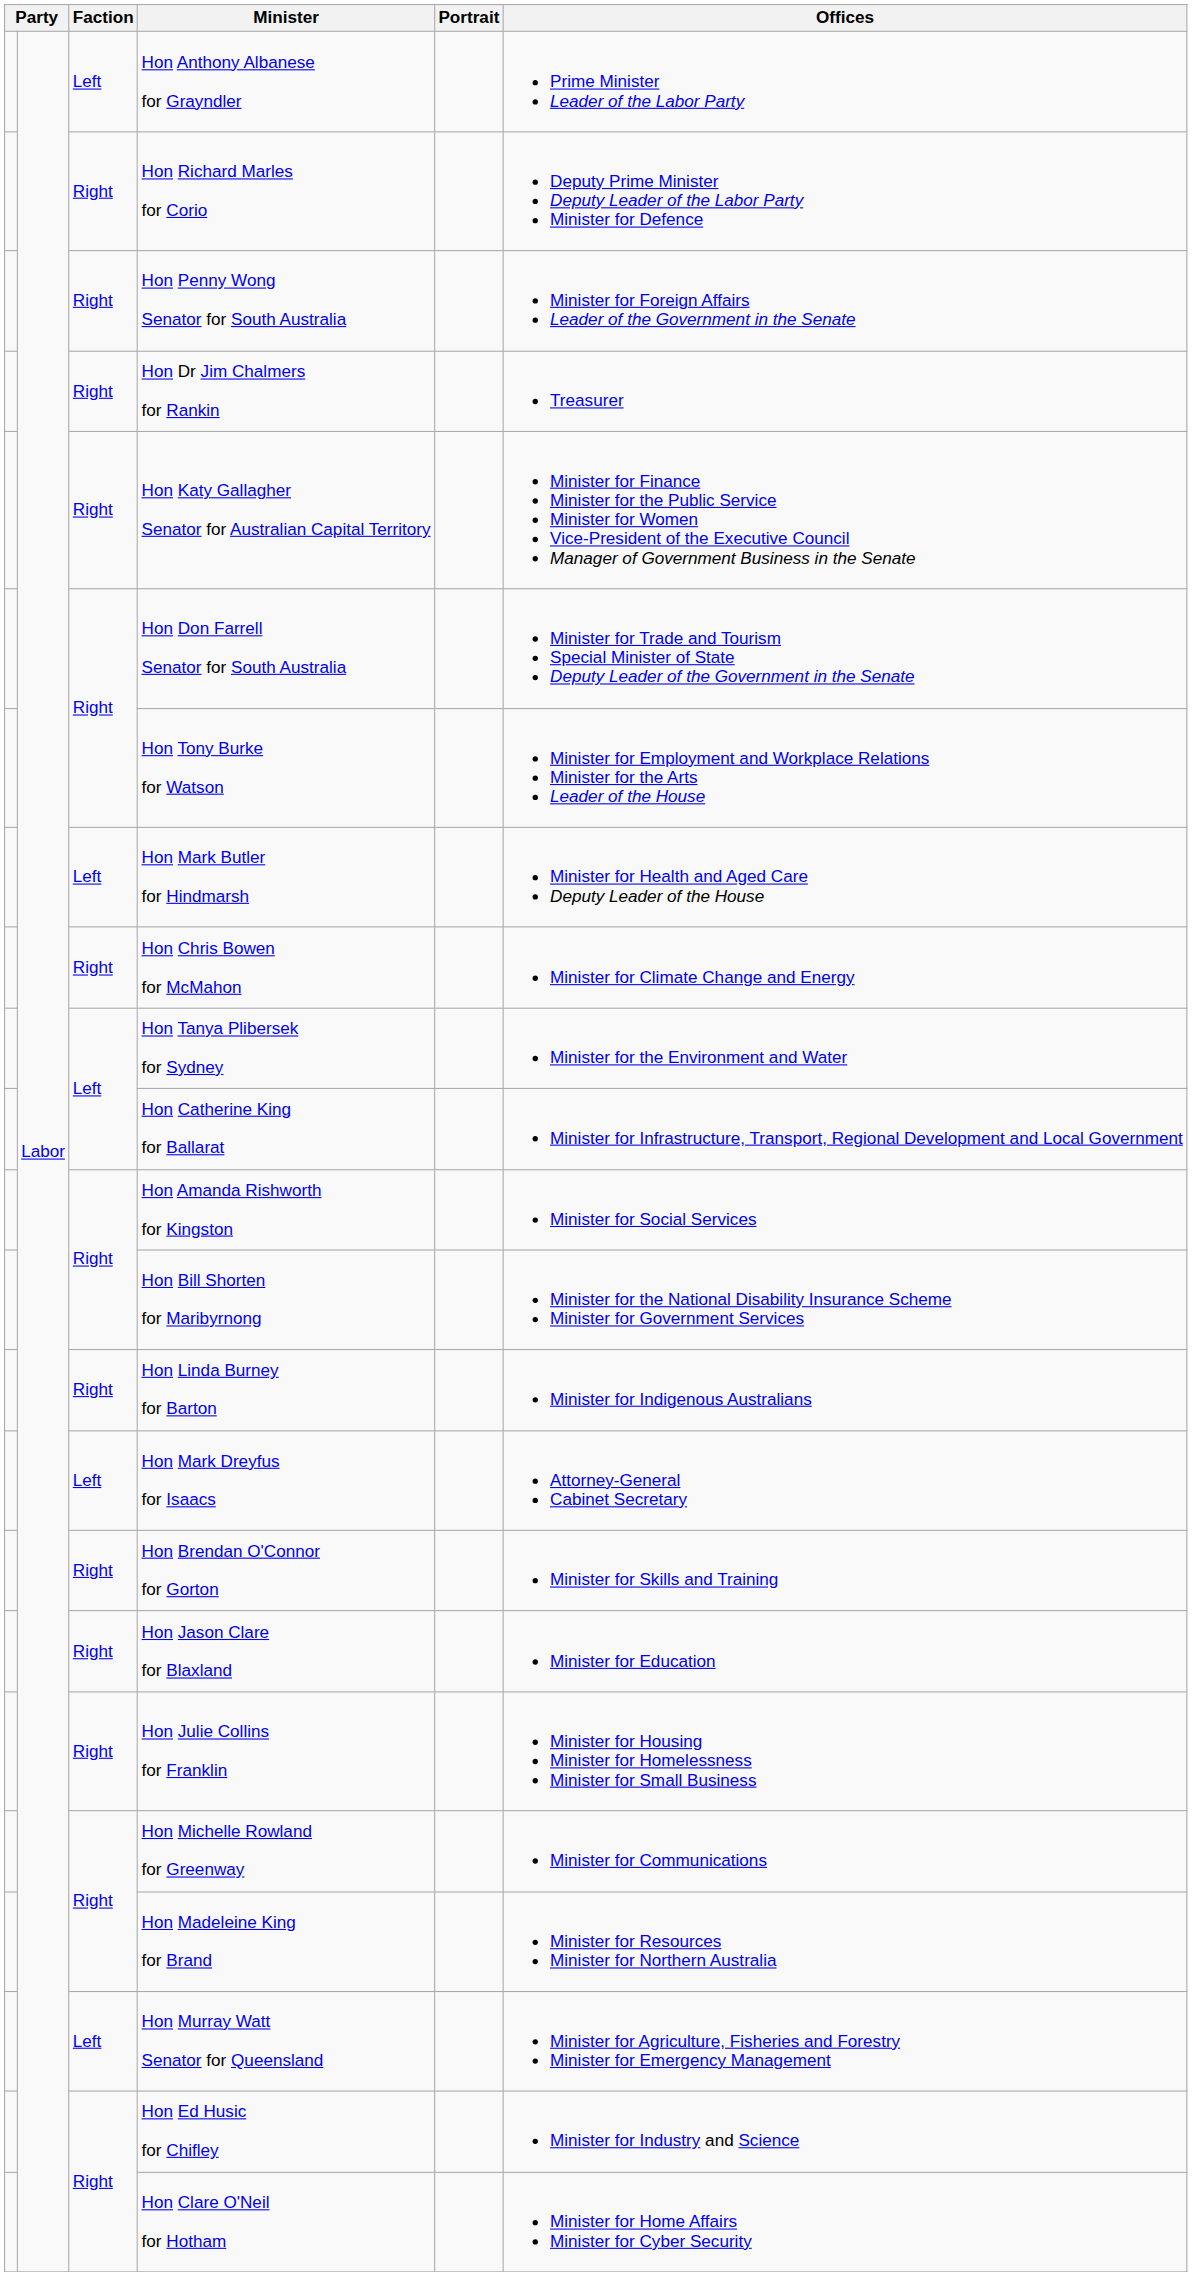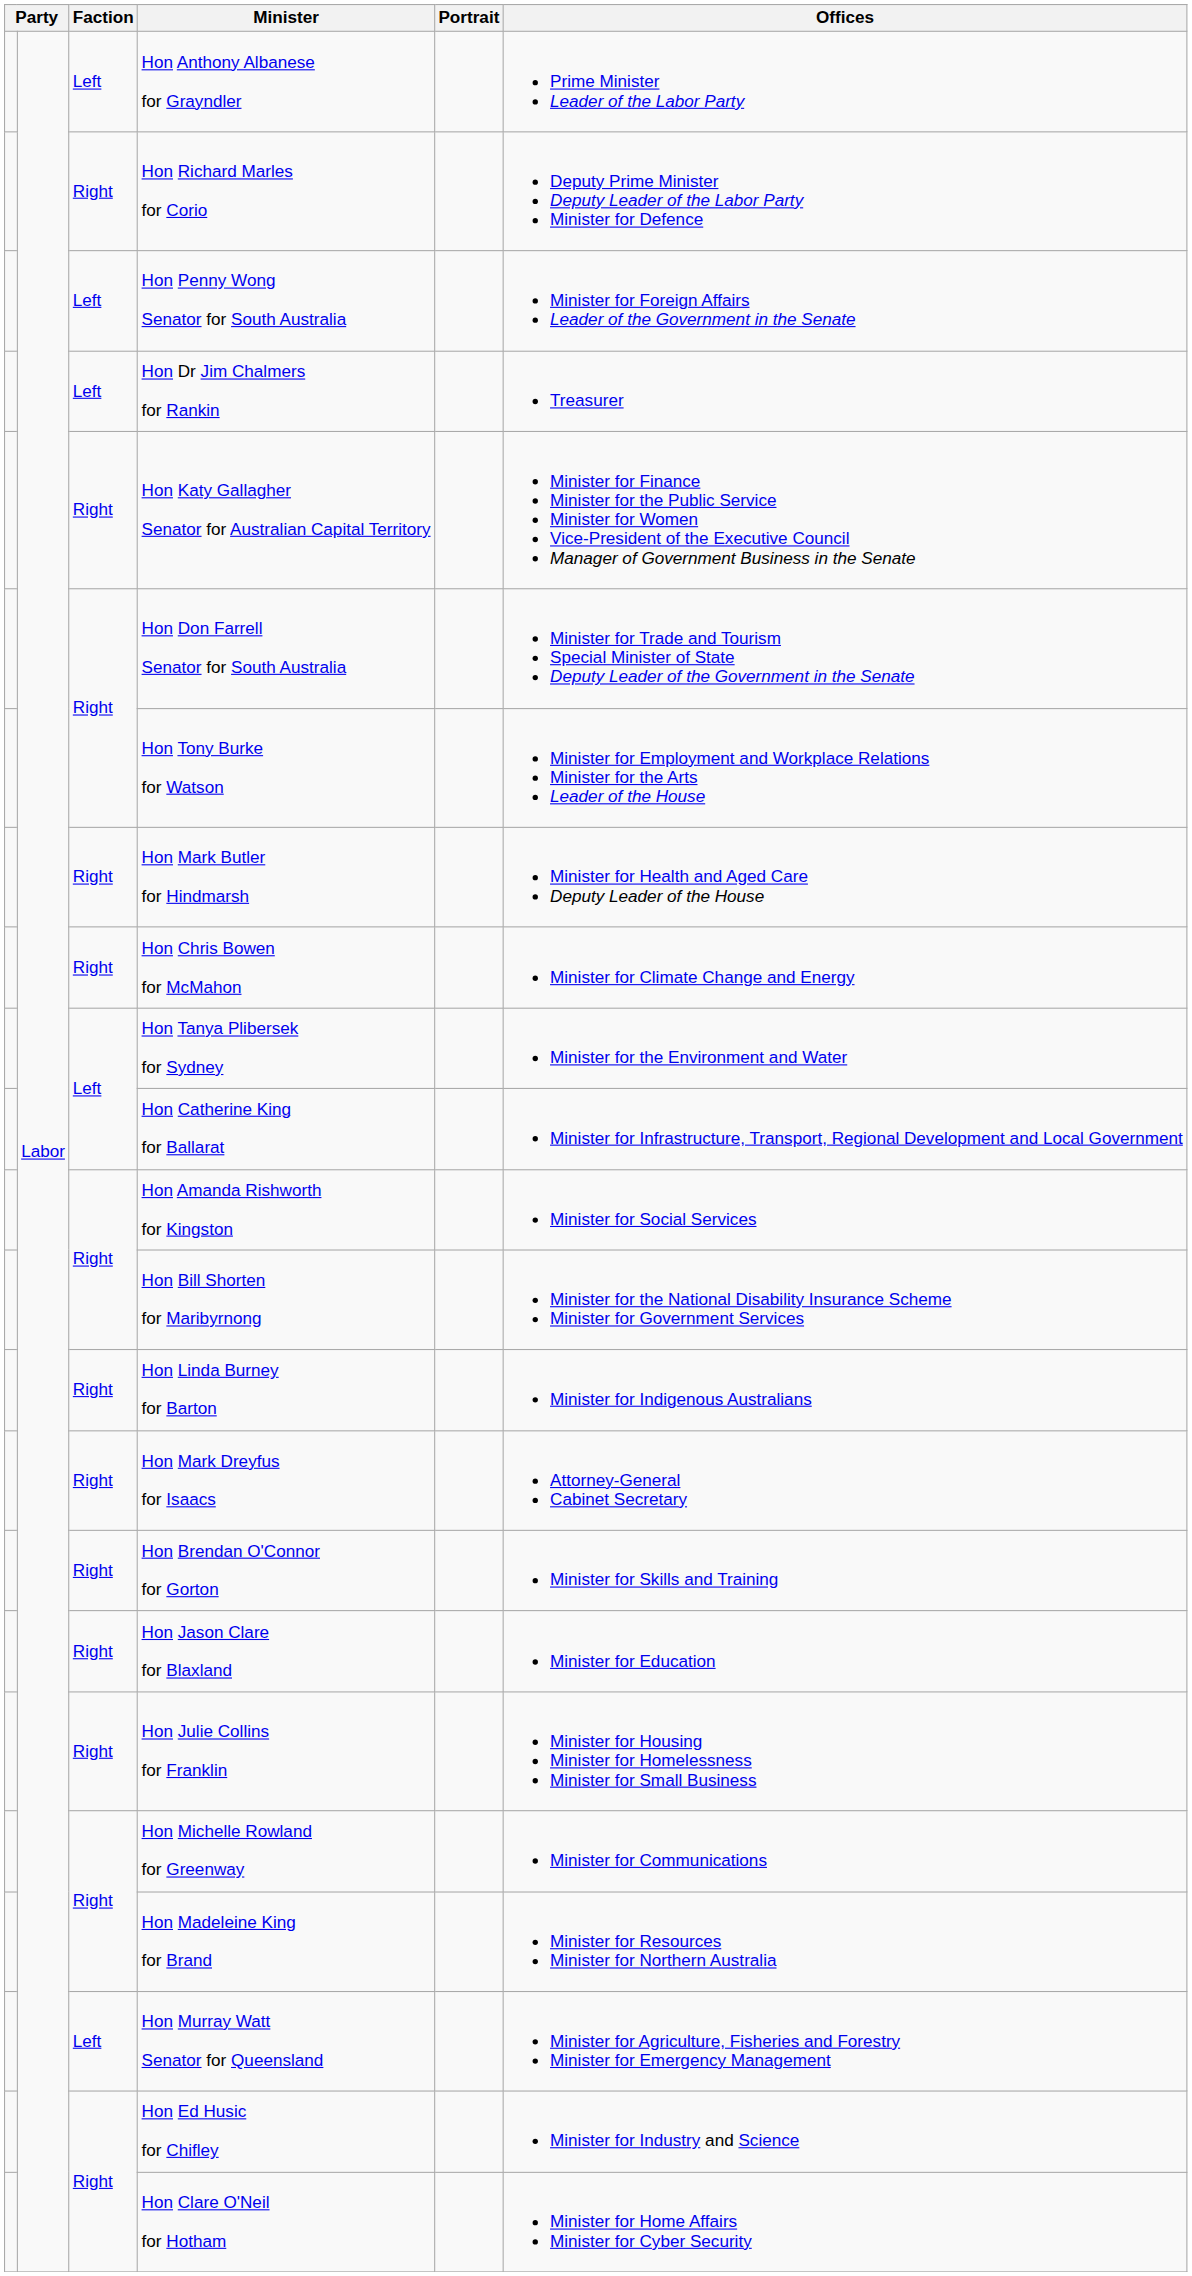 <table class="wikitable sortable">
 <tr>
 <th colspan="2">Party</th>
 <th>Faction</th>
 <th>Minister</th>
 <th>Portrait</th>
 <th>Offices</th>
 </tr>
 <tr>
 <td> </td>
 <td rowspan=23><a href='#'>Labor</a></td>
 <td><a href='#'>Left</a></td>
 <td><a href='#'>Hon</a> <a href='#'>Anthony Albanese</a> <br><br> for <a href='#'>Grayndler</a> <br></td>
 <td></td>
 <td><br><ul><li><a href='#'>Prime Minister</a></li><li><em><a href='#'>Leader of the Labor Party</a></em></li></ul></td>
 </tr>
 <tr>
 <td> </td>
 <td><a href='#'>Right</a></td>
 <td><a href='#'>Hon</a> <a href='#'>Richard Marles</a> <br><br> for <a href='#'>Corio</a> <br></td>
 <td></td>
 <td><br><ul><li><a href='#'>Deputy Prime Minister</a></li><li><em><a href='#'>Deputy Leader of the Labor Party</a></em></li><li><a href='#'>Minister for Defence</a></li></ul></td>
 </tr>
 <tr>
 <td> </td>
-<td><a href='#'>Right</a></td>
+<td><a href='#'>Left</a></td>
 <td><a href='#'>Hon</a> <a href='#'>Penny Wong</a> <br><br><a href='#'>Senator</a> for <a href='#'>South Australia</a> <br></td>
 <td></td>
 <td><br><ul><li><a href='#'>Minister for Foreign Affairs</a></li><li><em><a href='#'>Leader of the Government in the Senate</a></em></li></ul></td>
 </tr>
 <tr>
 <td> </td>
-<td><a href='#'>Right</a></td>
+<td><a href='#'>Left</a></td>
 <td><a href='#'>Hon</a> Dr <a href='#'>Jim Chalmers</a> <br><br> for <a href='#'>Rankin</a> <br></td>
 <td></td>
 <td><br><ul><li><a href='#'>Treasurer</a></li></ul></td>
 </tr>
 <tr>
 <td> </td>
 <td><a href='#'>Right</a></td>
 <td><a href='#'>Hon</a> <a href='#'>Katy Gallagher</a> <br><br><a href='#'>Senator</a> for <a href='#'>Australian Capital Territory</a> <br></td>
 <td></td>
 <td><br><ul><li><a href='#'>Minister for Finance</a></li><li><a href='#'>Minister for the Public Service</a></li><li><a href='#'>Minister for Women</a></li><li><a href='#'>Vice-President of the Executive Council</a></li><li><em>Manager of Government Business in the Senate</em></li></ul></td>
 </tr>
 <tr>
 <td> </td>
 <td rowspan="2"><a href='#'>Right</a></td>
 <td><a href='#'>Hon</a> <a href='#'>Don Farrell</a> <br><br><a href='#'>Senator</a> for <a href='#'>South Australia</a> <br></td>
 <td></td>
 <td><br><ul><li><a href='#'>Minister for Trade and Tourism</a></li><li><a href='#'>Special Minister of State</a></li><li><em><a href='#'>Deputy Leader of the Government in the Senate</a></em></li></ul></td>
 </tr>
 <tr>
 <td> </td>
 <td><a href='#'>Hon</a> <a href='#'>Tony Burke</a> <br><br> for <a href='#'>Watson</a><br></td>
 <td></td>
 <td><br><ul><li><a href='#'>Minister for Employment and Workplace Relations</a></li><li><a href='#'>Minister for the Arts</a></li><li><em><a href='#'>Leader of the House</a></em></li></ul></td>
 </tr>
 <tr>
 <td> </td>
-<td><a href='#'>Left</a></td>
+<td><a href='#'>Right</a></td>
 <td><a href='#'>Hon</a> <a href='#'>Mark Butler</a> <br><br> for <a href='#'>Hindmarsh</a><br></td>
 <td></td>
 <td><br><ul><li><a href='#'>Minister for Health and Aged Care</a></li><li><em>Deputy Leader of the House</em></li></ul></td>
 </tr>
 <tr>
 <td> </td>
 <td><a href='#'>Right</a></td>
 <td><a href='#'>Hon</a> <a href='#'>Chris Bowen</a> <br><br> for <a href='#'>McMahon</a><br></td>
 <td></td>
 <td><br><ul><li><a href='#'>Minister for Climate Change and Energy</a></li></ul></td>
 </tr>
 <tr>
 <td> </td>
 <td rowspan="2"><a href='#'>Left</a></td>
 <td><a href='#'>Hon</a> <a href='#'>Tanya Plibersek</a> <br><br> for <a href='#'>Sydney</a><br></td>
 <td></td>
 <td><br><ul><li><a href='#'>Minister for the Environment and Water</a></li></ul></td>
 </tr>
 <tr>
 <td> </td>
 <td><a href='#'>Hon</a> <a href='#'>Catherine King</a> <br><br> for <a href='#'>Ballarat</a><br></td>
 <td></td>
 <td><br><ul><li><a href='#'>Minister for Infrastructure, Transport, Regional Development and Local Government</a></li></ul></td>
 </tr>
 <tr>
 <td> </td>
 <td rowspan="2"><a href='#'>Right</a></td>
 <td><a href='#'>Hon</a> <a href='#'>Amanda Rishworth</a> <br><br> for <a href='#'>Kingston</a><br></td>
 <td></td>
 <td><br><ul><li><a href='#'>Minister for Social Services</a></li></ul></td>
 </tr>
 <tr>
 <td> </td>
 <td><a href='#'>Hon</a> <a href='#'>Bill Shorten</a> <br><br> for <a href='#'>Maribyrnong</a> <br></td>
 <td></td>
 <td><br><ul><li><a href='#'>Minister for the National Disability Insurance Scheme</a></li><li><a href='#'>Minister for Government Services</a></li></ul></td>
 </tr>
 <tr>
 <td> </td>
 <td><a href='#'>Right</a></td>
 <td><a href='#'>Hon</a> <a href='#'>Linda Burney</a> <br><br> for <a href='#'>Barton</a><br></td>
 <td></td>
 <td><br><ul><li><a href='#'>Minister for Indigenous Australians</a></li></ul></td>
 </tr>
 <tr>
 <td> </td>
-<td><a href='#'>Left</a></td>
+<td><a href='#'>Right</a></td>
 <td><a href='#'>Hon</a> <a href='#'>Mark Dreyfus</a>  <br><br> for <a href='#'>Isaacs</a> <br></td>
 <td></td>
 <td><br><ul><li><a href='#'>Attorney-General</a></li><li><a href='#'>Cabinet Secretary</a></li></ul></td>
 </tr>
 <tr>
 <td> </td>
 <td><a href='#'>Right</a></td>
 <td><a href='#'>Hon</a> <a href='#'>Brendan O'Connor</a> <br><br> for <a href='#'>Gorton</a> <br></td>
 <td></td>
 <td><br><ul><li><a href='#'>Minister for Skills and Training</a></li></ul></td>
 </tr>
 <tr>
 <td> </td>
 <td><a href='#'>Right</a></td>
 <td><a href='#'>Hon</a> <a href='#'>Jason Clare</a> <br><br> for <a href='#'>Blaxland</a><br></td>
 <td></td>
 <td><br><ul><li><a href='#'>Minister for Education</a></li></ul></td>
 </tr>
 <tr>
 <td> </td>
 <td><a href='#'>Right</a></td>
 <td><a href='#'>Hon</a> <a href='#'>Julie Collins</a> <br><br> for <a href='#'>Franklin</a><br></td>
 <td></td>
 <td><br><ul><li><a href='#'>Minister for Housing</a></li><li><a href='#'>Minister for Homelessness</a></li><li><a href='#'>Minister for Small Business</a></li></ul></td>
 </tr>
 <tr>
 <td> </td>
 <td rowspan="2"><a href='#'>Right</a></td>
 <td><a href='#'>Hon</a> <a href='#'>Michelle Rowland</a> <br><br> for <a href='#'>Greenway</a><br></td>
 <td></td>
 <td><br><ul><li><a href='#'>Minister for Communications</a></li></ul></td>
 </tr>
 <tr>
 <td> </td>
 <td><a href='#'>Hon</a> <a href='#'>Madeleine King</a> <br><br> for <a href='#'>Brand</a><br></td>
 <td></td>
 <td><br><ul><li><a href='#'>Minister for Resources</a></li><li><a href='#'>Minister for Northern Australia</a></li></ul></td>
 </tr>
 <tr>
 <td> </td>
 <td><a href='#'>Left</a></td>
 <td><a href='#'>Hon</a> <a href='#'>Murray Watt</a> <br><br><a href='#'>Senator</a> for <a href='#'>Queensland</a><br></td>
 <td></td>
 <td><br><ul><li><a href='#'>Minister for Agriculture, Fisheries and Forestry</a></li><li><a href='#'>Minister for Emergency Management</a></li></ul></td>
 </tr>
 <tr>
 <td> </td>
 <td rowspan="2"><a href='#'>Right</a></td>
 <td><a href='#'>Hon</a> <a href='#'>Ed Husic</a> <br><br> for <a href='#'>Chifley</a><br></td>
 <td></td>
 <td><br><ul><li><a href='#'>Minister for Industry</a> and <a href='#'>Science</a></li></ul></td>
 </tr>
 <tr>
 <td> </td>
 <td><a href='#'>Hon</a> <a href='#'>Clare O'Neil</a> <br><br> for <a href='#'>Hotham</a><br></td>
 <td></td>
 <td><br><ul><li><a href='#'>Minister for Home Affairs</a></li><li><a href='#'>Minister for Cyber Security</a></li></ul></td>
 </tr>
 </table>
